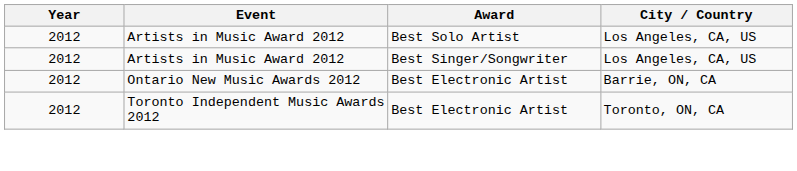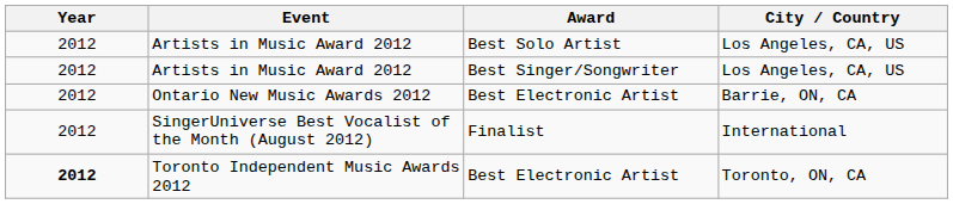 <table class="wikitable">
 <tr>
 <th align="center" width="110">Year</th>
 <th width="250" width="210">Event</th>
 <th width="200">Award</th>
 <th width="180">City / Country</th>
 </tr>
 <tr>
 <td align="center" rowspan="1">2012</td>
 <td>Artists in Music Award 2012</td>
 <td>Best Solo Artist</td>
 <td>Los Angeles, CA, US</td>
 </tr>
 <tr>
 <td align="center" rowspan="1">2012</td>
 <td>Artists in Music Award 2012</td>
 <td>Best Singer/Songwriter</td>
 <td>Los Angeles, CA, US</td>
 </tr>
 <tr>
 <td align="center" rowspan="1">2012</td>
 <td>Ontario New Music Awards 2012</td>
 <td>Best Electronic Artist</td>
 <td>Barrie, ON, CA</td>
 </tr>
 <tr>
 <td align="center" rowspan="1">2012</td>
+<td>SingerUniverse Best Vocalist of the Month (August 2012)</td>
+<td>Finalist</td>
+<td>International</td>
+</tr>
+<tr>
+<td align="center" rowspan="1"><strong>2012</strong></td>
 <td>Toronto Independent Music Awards 2012</td>
 <td>Best Electronic Artist</td>
 <td>Toronto, ON, CA</td>
 </tr>
 </table>
